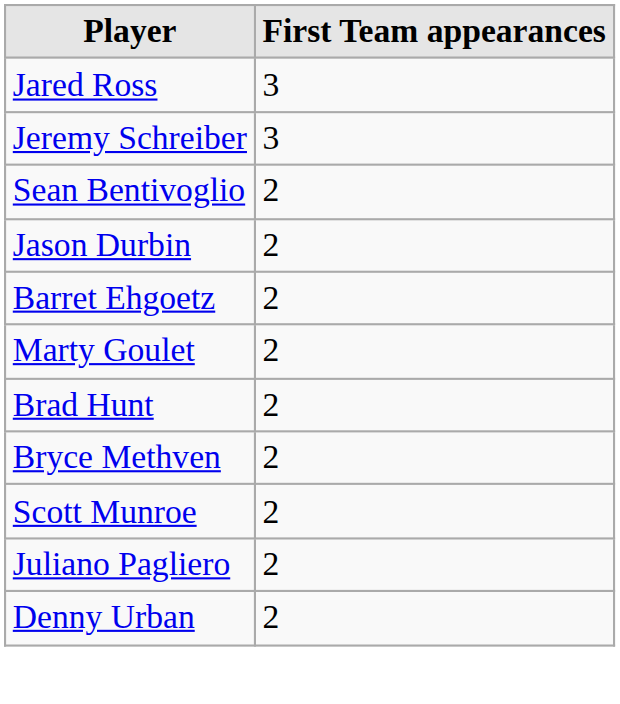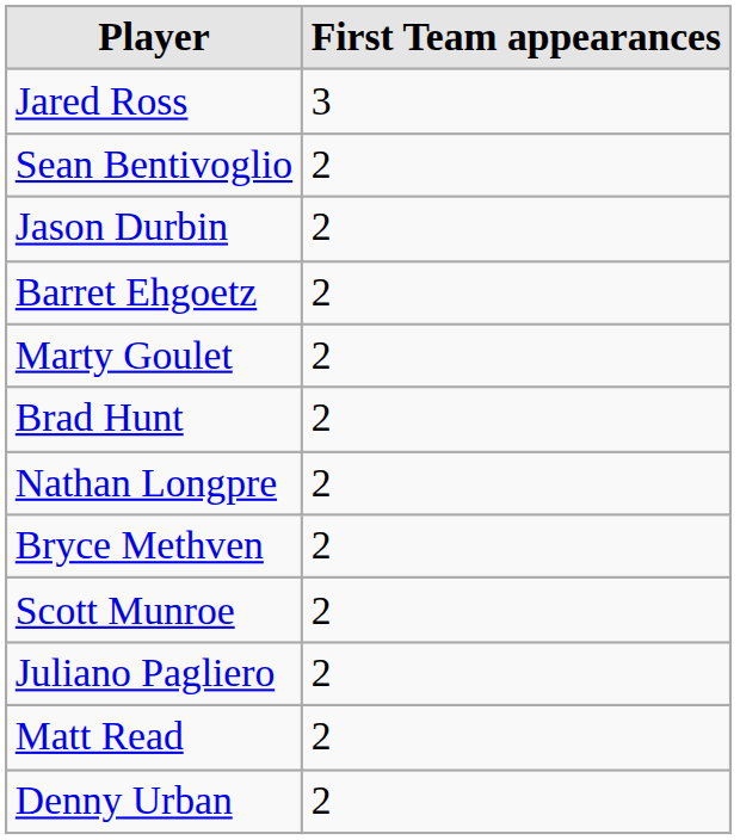 <table class="wikitable">
 <tr>
 <th style="background:#e5e5e5;">Player</th>
 <th style="background:#e5e5e5;">First Team appearances</th>
 </tr>
 <tr>
 <td><a href='#'>Jared Ross</a></td>
-<td>3</td>
-</tr>
-<tr>
-<td><a href='#'>Jeremy Schreiber</a></td>
 <td>3</td>
 </tr>
 <tr>
 <td><a href='#'>Sean Bentivoglio</a></td>
 <td>2</td>
 </tr>
 <tr>
 <td><a href='#'>Jason Durbin</a></td>
 <td>2</td>
 </tr>
 <tr>
 <td><a href='#'>Barret Ehgoetz</a></td>
 <td>2</td>
 </tr>
 <tr>
 <td><a href='#'>Marty Goulet</a></td>
 <td>2</td>
 </tr>
 <tr>
 <td><a href='#'>Brad Hunt</a></td>
 <td>2</td>
 </tr>
 <tr>
+<td><a href='#'>Nathan Longpre</a></td>
+<td>2</td>
+</tr>
+<tr>
 <td><a href='#'>Bryce Methven</a></td>
 <td>2</td>
 </tr>
 <tr>
 <td><a href='#'>Scott Munroe</a></td>
 <td>2</td>
 </tr>
 <tr>
 <td><a href='#'>Juliano Pagliero</a></td>
 <td>2</td>
 </tr>
 <tr>
+<td><a href='#'>Matt Read</a></td>
+<td>2</td>
+</tr>
+<tr>
 <td><a href='#'>Denny Urban</a></td>
 <td>2</td>
 </tr>
 </table>
